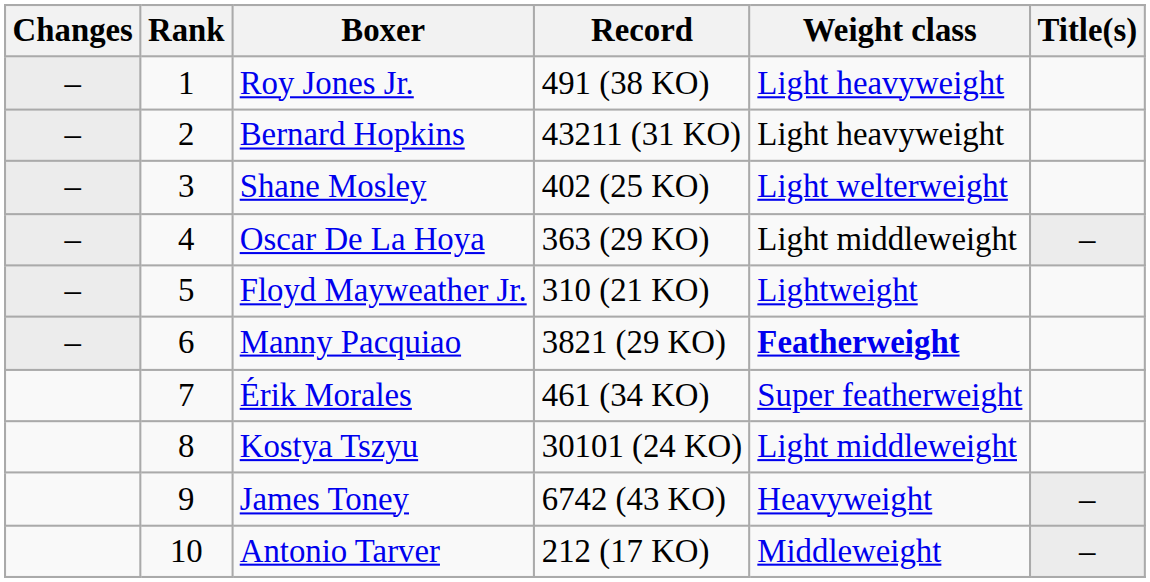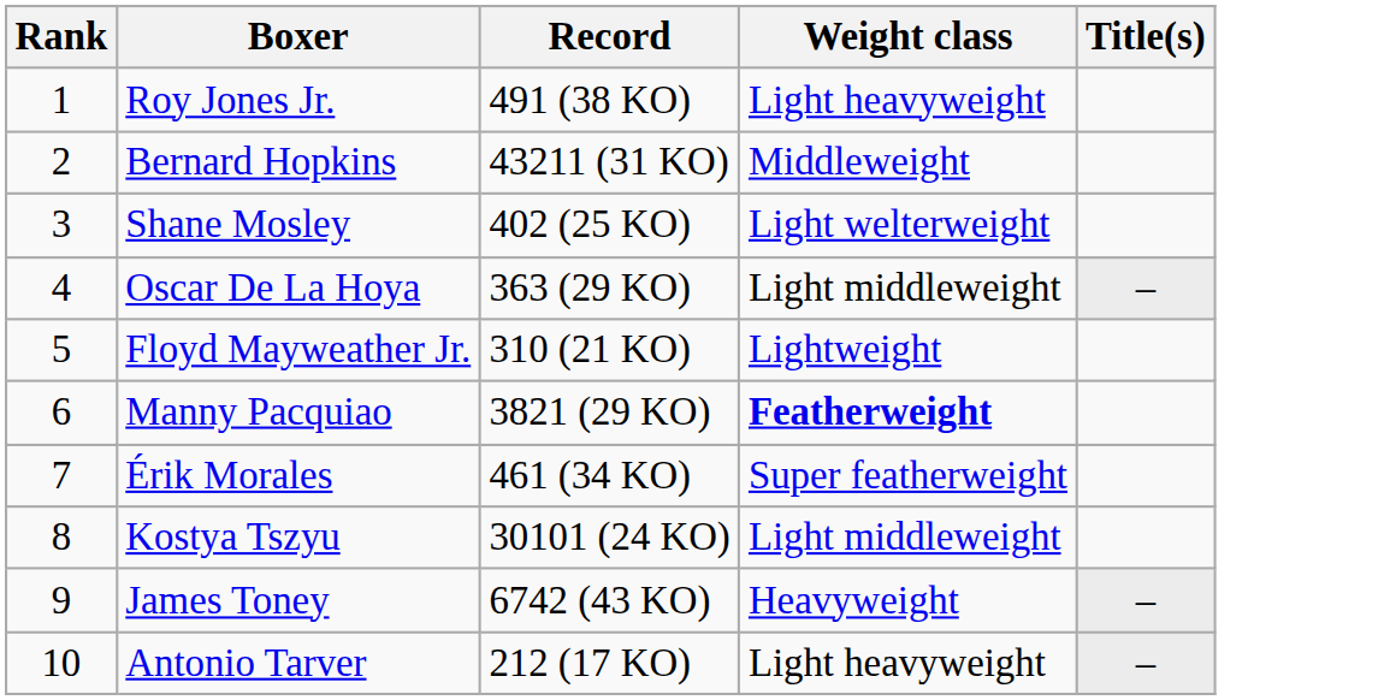 <table class="wikitable ">
 <tr>
-<th>Changes</th>
 <th>Rank</th>
 <th>Boxer</th>
 <th>Record</th>
 <th>Weight class</th>
 <th>Title(s)</th>
 </tr>
 <tr>
-<td align=center bgcolor=#ECECEC>–</td>
 <td align=center>1</td>
 <td><a href='#'>Roy Jones Jr.</a></td>
 <td>491 (38 KO)</td>
 <td><a href='#'>Light heavyweight</a></td>
 <td></td>
 </tr>
 <tr>
-<td align=center bgcolor=#ECECEC>–</td>
 <td align=center>2</td>
 <td><a href='#'>Bernard Hopkins</a></td>
 <td>43211 (31 KO)</td>
-<td>Light heavyweight</td>
+<td><a href='#'>Middleweight</a></td>
 <td></td>
 </tr>
 <tr>
-<td align=center bgcolor=#ECECEC>–</td>
 <td align=center>3</td>
 <td><a href='#'>Shane Mosley</a></td>
 <td>402 (25 KO)</td>
 <td><a href='#'>Light welterweight</a></td>
 <td></td>
 </tr>
 <tr>
-<td align=center bgcolor=#ECECEC>–</td>
 <td align=center>4</td>
 <td><a href='#'>Oscar De La Hoya</a></td>
 <td>363 (29 KO)</td>
 <td>Light middleweight</td>
 <td align=center bgcolor=#ECECEC data-sort-value="Z">–</td>
 </tr>
 <tr>
-<td align=center bgcolor=#ECECEC>–</td>
 <td align=center>5</td>
 <td><a href='#'>Floyd Mayweather Jr.</a></td>
 <td>310 (21 KO)</td>
 <td><a href='#'>Lightweight</a></td>
 <td></td>
 </tr>
 <tr>
-<td align=center bgcolor=#ECECEC>–</td>
 <td align=center>6</td>
 <td><a href='#'>Manny Pacquiao</a></td>
 <td>3821 (29 KO)</td>
 <td><strong><a href='#'>Featherweight</a></strong></td>
 <td></td>
 </tr>
 <tr>
-<td align=center></td>
 <td align=center>7</td>
 <td><a href='#'>Érik Morales</a></td>
 <td>461 (34 KO)</td>
 <td><a href='#'>Super featherweight</a></td>
 <td></td>
 </tr>
 <tr>
-<td align=center></td>
 <td align=center>8</td>
 <td><a href='#'>Kostya Tszyu</a></td>
 <td>30101 (24 KO)</td>
 <td><a href='#'>Light middleweight</a></td>
 <td></td>
 </tr>
 <tr>
-<td align=center></td>
 <td align=center>9</td>
 <td><a href='#'>James Toney</a></td>
 <td>6742 (43 KO)</td>
 <td><a href='#'>Heavyweight</a></td>
 <td align=center bgcolor=#ECECEC data-sort-value="Z">–</td>
 </tr>
 <tr>
-<td align=center></td>
 <td align=center>10</td>
 <td><a href='#'>Antonio Tarver</a></td>
 <td>212 (17 KO)</td>
-<td><a href='#'>Middleweight</a></td>
+<td>Light heavyweight</td>
 <td align=center bgcolor=#ECECEC data-sort-value="Z">–</td>
 </tr>
 </table>
